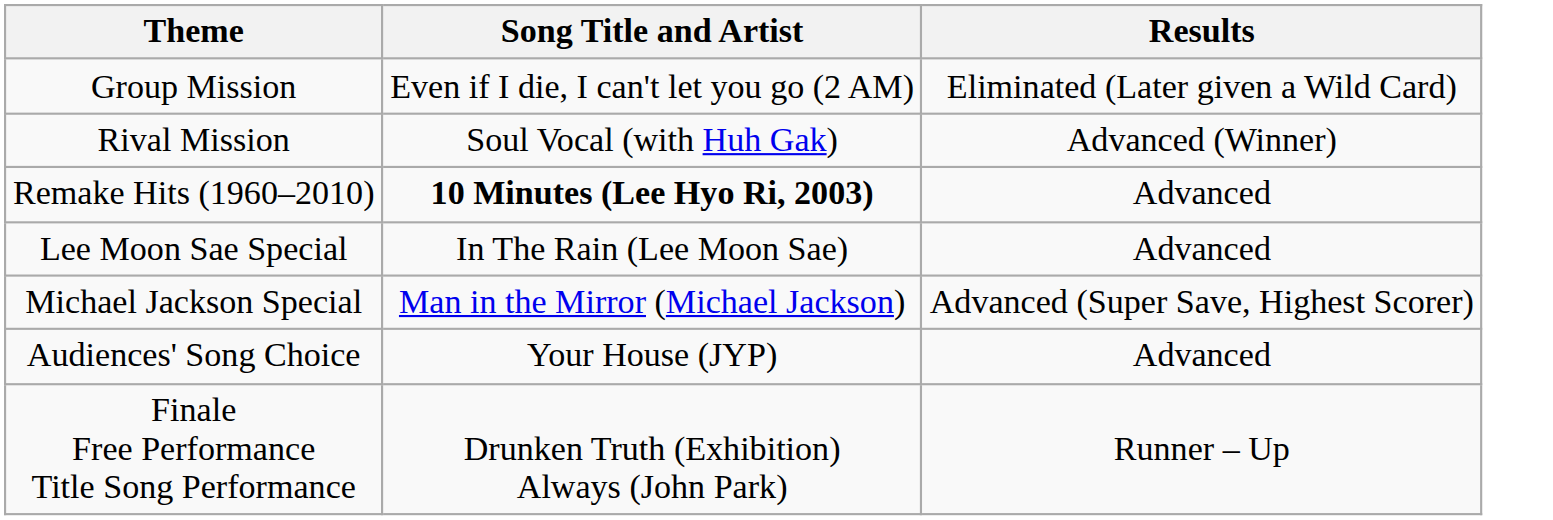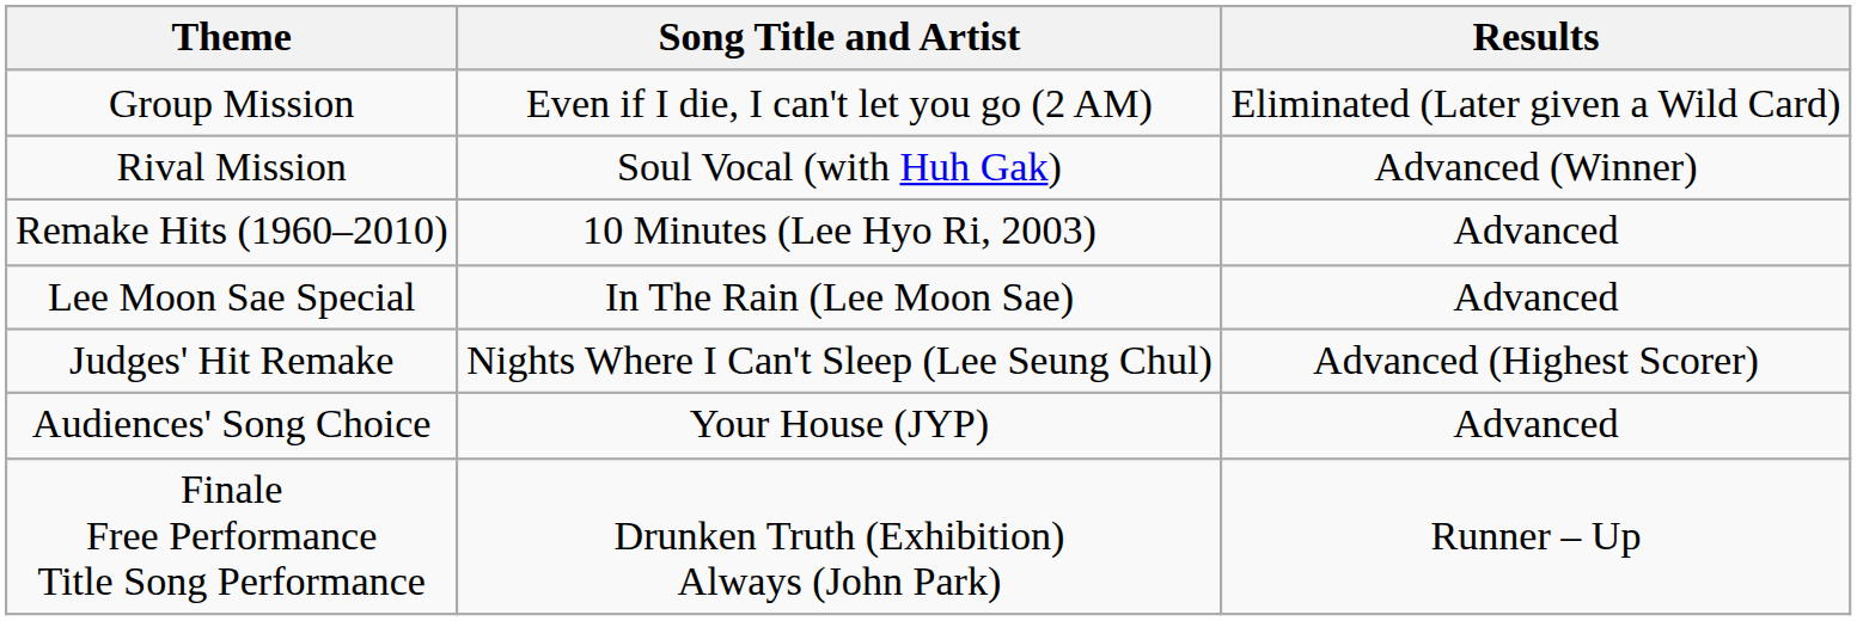 <table class="wikitable" style="text-align: center;">
 <tr>
 <th><strong>Theme</strong></th>
 <th><strong>Song Title and Artist</strong></th>
 <th>Results</th>
 </tr>
 <tr>
 <td>Group Mission</td>
 <td>Even if I die, I can't let you go (2 AM)</td>
 <td>Eliminated (Later given a Wild Card)</td>
 </tr>
 <tr>
 <td>Rival Mission</td>
 <td>Soul Vocal (with <a href='#'>Huh Gak</a>)</td>
 <td>Advanced (Winner)</td>
 </tr>
 <tr>
 <td>Remake Hits (1960–2010)</td>
-<td><strong>10 Minutes (Lee Hyo Ri, 2003)</strong></td>
+<td>10 Minutes (Lee Hyo Ri, 2003)</td>
 <td>Advanced</td>
 </tr>
 <tr>
 <td>Lee Moon Sae Special</td>
 <td>In The Rain (Lee Moon Sae)</td>
 <td>Advanced</td>
 </tr>
 <tr>
-<td>Michael Jackson Special</td>
-<td><a href='#'>Man in the Mirror</a> (<a href='#'>Michael Jackson</a>)</td>
-<td>Advanced (Super Save, Highest Scorer)</td>
+<td>Judges' Hit Remake</td>
+<td>Nights Where I Can't Sleep (Lee Seung Chul)</td>
+<td>Advanced (Highest Scorer)</td>
 </tr>
 <tr>
 <td>Audiences' Song Choice</td>
 <td>Your House (JYP)</td>
 <td>Advanced</td>
 </tr>
 <tr>
 <td>Finale <br> Free Performance <br> Title Song Performance</td>
 <td><br> Drunken Truth (Exhibition) <br> Always (John Park)</td>
 <td>Runner – Up</td>
 </tr>
 </table>
